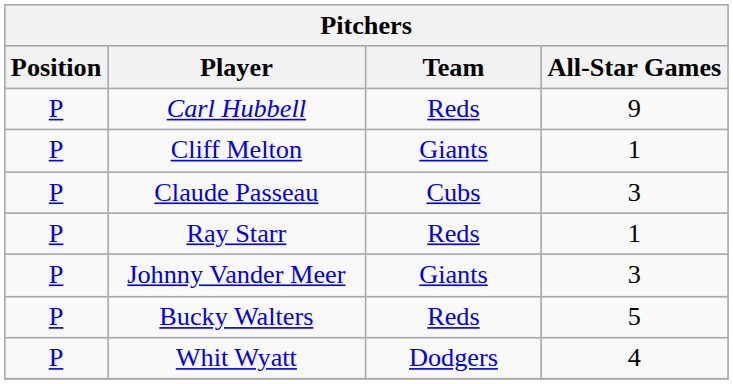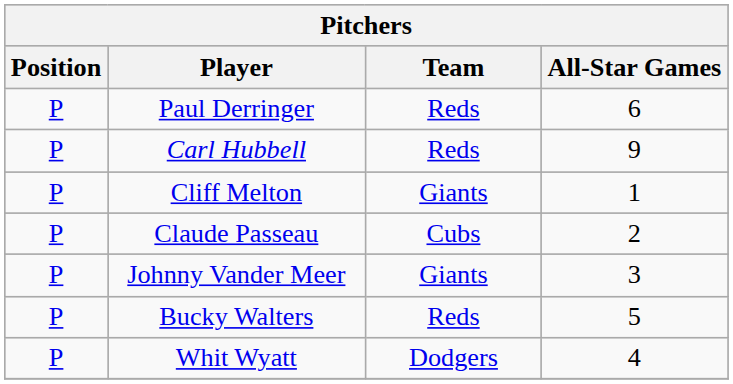 <table class="wikitable" style="font-size: 100%; text-align:right;">
 <tr>
 <th colspan="4">Pitchers</th>
 </tr>
 <tr>
 <th>Position</th>
 <th width="150">Player</th>
 <th width="100">Team</th>
 <th>All-Star Games</th>
+</tr>
+<tr>
+<td align="center"><a href='#'>P</a></td>
+<td align="center"><a href='#'>Paul Derringer</a></td>
+<td align="center"><a href='#'>Reds</a></td>
+<td align="center">6</td>
 </tr>
 <tr>
 <td align="center"><a href='#'>P</a></td>
 <td align="center"><em><a href='#'>Carl Hubbell</a></em></td>
 <td align="center"><a href='#'>Reds</a></td>
 <td align="center">9</td>
 </tr>
 <tr>
 <td align="center"><a href='#'>P</a></td>
 <td align="center"><a href='#'>Cliff Melton</a></td>
 <td align="center"><a href='#'>Giants</a></td>
 <td align="center">1</td>
 </tr>
 <tr>
 <td align="center"><a href='#'>P</a></td>
 <td align="center"><a href='#'>Claude Passeau</a></td>
 <td align="center"><a href='#'>Cubs</a></td>
-<td align="center">3</td>
-</tr>
-<tr>
-<td align="center"><a href='#'>P</a></td>
-<td align="center"><a href='#'>Ray Starr</a></td>
-<td align="center"><a href='#'>Reds</a></td>
-<td align="center">1</td>
+<td align="center">2</td>
 </tr>
 <tr>
 <td align="center"><a href='#'>P</a></td>
 <td align="center"><a href='#'>Johnny Vander Meer</a></td>
 <td align="center"><a href='#'>Giants</a></td>
 <td align="center">3</td>
 </tr>
 <tr>
 <td align="center"><a href='#'>P</a></td>
 <td align="center"><a href='#'>Bucky Walters</a></td>
 <td align="center"><a href='#'>Reds</a></td>
 <td align="center">5</td>
 </tr>
 <tr>
 <td align="center"><a href='#'>P</a></td>
 <td align="center"><a href='#'>Whit Wyatt</a></td>
 <td align="center"><a href='#'>Dodgers</a></td>
 <td align="center">4</td>
 </tr>
 <tr>
 </tr>
 </table>
